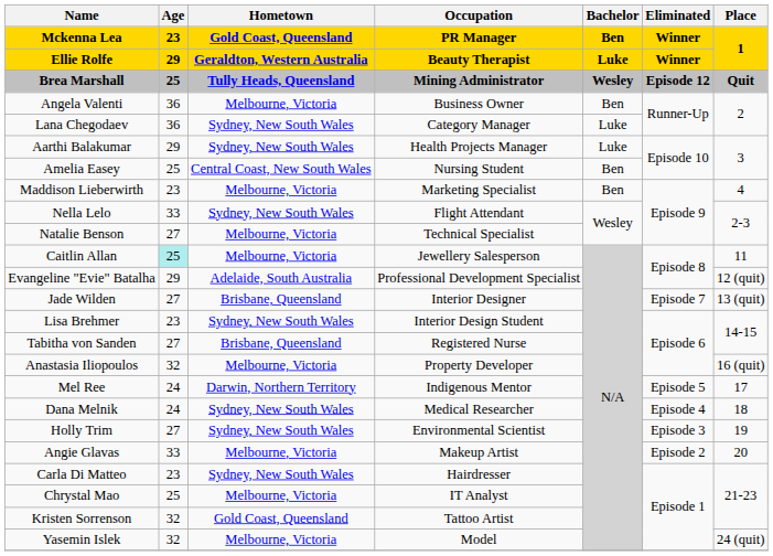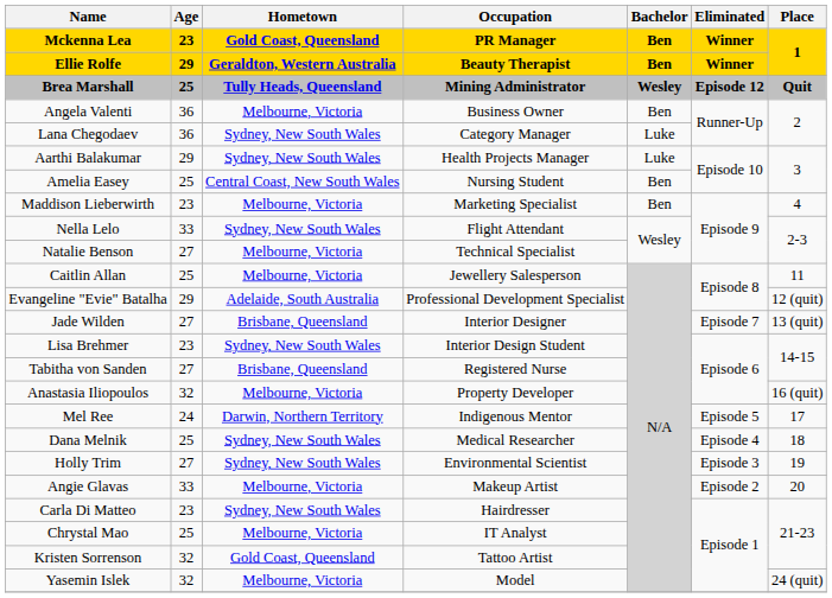 <table class="wikitable" style="text-align:center">
 <tr>
 <th>Name</th>
 <th>Age</th>
 <th>Hometown</th>
 <th>Occupation</th>
 <th>Bachelor</th>
 <th>Eliminated</th>
 <th>Place</th>
 </tr>
 <tr bgcolor="gold">
 <td><strong>Mckenna Lea</strong></td>
 <td><strong>23</strong></td>
 <td><strong><a href='#'>Gold Coast, Queensland</a></strong></td>
 <td><strong>PR Manager</strong></td>
 <td><strong>Ben</strong></td>
 <td><strong>Winner</strong></td>
 <td rowspan="2"><strong>1</strong></td>
 </tr>
 <tr bgcolor="gold">
 <td><strong>Ellie Rolfe</strong></td>
 <td><strong>29</strong></td>
 <td><a href='#'><strong>Geraldton, Western Australia</strong></a></td>
 <td><strong>Beauty Therapist</strong></td>
-<td><strong>Luke</strong></td>
+<td><strong>Ben</strong></td>
 <td><strong>Winner</strong></td>
 </tr>
 <tr bgcolor="silver">
 <td><strong>Brea Marshall</strong></td>
 <td><strong>25</strong></td>
 <td><strong><a href='#'>Tully Heads, Queensland</a></strong></td>
 <td><strong>Mining Administrator</strong></td>
 <td><strong>Wesley</strong></td>
 <td><strong>Episode 12</strong></td>
 <td><strong>Quit</strong></td>
 </tr>
 <tr>
 <td>Angela Valenti</td>
 <td>36</td>
 <td><a href='#'>Melbourne, Victoria</a></td>
 <td>Business Owner</td>
 <td>Ben</td>
 <td rowspan="2">Runner-Up</td>
 <td rowspan="2">2</td>
 </tr>
 <tr>
 <td>Lana Chegodaev</td>
 <td>36</td>
 <td><a href='#'>Sydney, New South Wales</a></td>
 <td>Category Manager</td>
 <td>Luke</td>
 </tr>
 <tr>
 <td>Aarthi Balakumar</td>
 <td>29</td>
 <td><a href='#'>Sydney, New South Wales</a></td>
 <td>Health Projects Manager</td>
 <td>Luke</td>
 <td rowspan="2">Episode 10</td>
 <td rowspan="2">3</td>
 </tr>
 <tr>
 <td>Amelia Easey</td>
 <td>25</td>
 <td><a href='#'>Central Coast, New South Wales</a></td>
 <td>Nursing Student</td>
 <td>Ben</td>
 </tr>
 <tr>
 <td>Maddison Lieberwirth</td>
 <td>23</td>
 <td><a href='#'>Melbourne, Victoria</a></td>
 <td>Marketing Specialist</td>
 <td>Ben</td>
 <td rowspan="3">Episode 9</td>
 <td>4</td>
 </tr>
 <tr>
 <td>Nella Lelo</td>
 <td>33</td>
 <td><a href='#'>Sydney, New South Wales</a></td>
 <td>Flight Attendant</td>
 <td rowspan="2">Wesley</td>
 <td rowspan="2">2-3</td>
 </tr>
 <tr>
 <td>Natalie Benson</td>
 <td>27</td>
 <td><a href='#'>Melbourne, Victoria</a></td>
 <td>Technical Specialist</td>
 </tr>
 <tr>
 <td>Caitlin Allan</td>
-<td style="background: paleturquoise;">25</td>
+<td>25</td>
 <td><a href='#'>Melbourne, Victoria</a></td>
 <td>Jewellery Salesperson</td>
 <td rowspan="14" bgcolor="lightgray">N/A</td>
 <td rowspan="2">Episode 8</td>
 <td>11</td>
 </tr>
 <tr>
 <td>Evangeline "Evie" Batalha</td>
 <td>29</td>
 <td><a href='#'>Adelaide, South Australia</a></td>
 <td>Professional Development Specialist</td>
 <td>12 (quit)</td>
 </tr>
 <tr>
 <td>Jade Wilden</td>
 <td>27</td>
 <td><a href='#'>Brisbane, Queensland</a></td>
 <td>Interior Designer</td>
 <td>Episode 7</td>
 <td>13 (quit)</td>
 </tr>
 <tr>
 <td>Lisa Brehmer</td>
 <td>23</td>
 <td><a href='#'>Sydney, New South Wales</a></td>
 <td>Interior Design Student</td>
 <td rowspan="3">Episode 6</td>
 <td rowspan="2">14-15</td>
 </tr>
 <tr>
 <td>Tabitha von Sanden</td>
 <td>27</td>
 <td><a href='#'>Brisbane, Queensland</a></td>
 <td>Registered Nurse</td>
 </tr>
 <tr>
 <td>Anastasia Iliopoulos</td>
 <td>32</td>
 <td><a href='#'>Melbourne, Victoria</a></td>
 <td>Property Developer</td>
 <td>16 (quit)</td>
 </tr>
 <tr>
 <td>Mel Ree</td>
 <td>24</td>
 <td><a href='#'>Darwin, Northern Territory</a></td>
 <td>Indigenous Mentor</td>
 <td>Episode 5</td>
 <td>17</td>
 </tr>
 <tr>
 <td>Dana Melnik</td>
-<td>24</td>
+<td>25</td>
 <td><a href='#'>Sydney, New South Wales</a></td>
 <td>Medical Researcher</td>
 <td>Episode 4</td>
 <td>18</td>
 </tr>
 <tr>
 <td>Holly Trim</td>
 <td>27</td>
 <td><a href='#'>Sydney, New South Wales</a></td>
 <td>Environmental Scientist</td>
 <td>Episode 3</td>
 <td>19</td>
 </tr>
 <tr>
 <td>Angie Glavas</td>
 <td>33</td>
 <td><a href='#'>Melbourne, Victoria</a></td>
 <td>Makeup Artist</td>
 <td>Episode 2</td>
 <td>20</td>
 </tr>
 <tr>
 <td>Carla Di Matteo</td>
 <td>23</td>
 <td><a href='#'>Sydney, New South Wales</a></td>
 <td>Hairdresser</td>
 <td rowspan="4">Episode 1</td>
 <td rowspan="3">21-23</td>
 </tr>
 <tr>
 <td>Chrystal Mao</td>
 <td>25</td>
 <td><a href='#'>Melbourne, Victoria</a></td>
 <td>IT Analyst</td>
 </tr>
 <tr>
 <td>Kristen Sorrenson</td>
 <td>32</td>
 <td><a href='#'>Gold Coast, Queensland</a></td>
 <td>Tattoo Artist</td>
 </tr>
 <tr>
 <td>Yasemin Islek</td>
 <td>32</td>
 <td><a href='#'>Melbourne, Victoria</a></td>
 <td>Model</td>
 <td>24 (quit)</td>
 </tr>
 <tr>
 </tr>
 </table>
